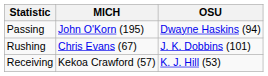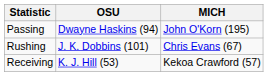 <table class="wikitable">
 <tr>
 <th>Statistic</th>
+<th>OSU</th>
 <th>MICH</th>
-<th>OSU</th>
 </tr>
 <tr>
 <td>Passing</td>
+<td><a href='#'>Dwayne Haskins</a> (94)</td>
 <td><a href='#'>John O'Korn</a> (195)</td>
-<td><a href='#'>Dwayne Haskins</a> (94)</td>
 </tr>
 <tr>
 <td>Rushing</td>
+<td><a href='#'>J. K. Dobbins</a> (101)</td>
 <td><a href='#'>Chris Evans</a> (67)</td>
-<td><a href='#'>J. K. Dobbins</a> (101)</td>
 </tr>
 <tr>
 <td>Receiving</td>
+<td><a href='#'>K. J. Hill</a> (53)</td>
 <td>Kekoa Crawford (57)</td>
-<td><a href='#'>K. J. Hill</a> (53)</td>
 </tr>
 </table>
